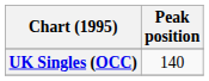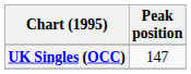 <table class="wikitable sortable plainrowheaders" style="text-align:center">
 <tr>
 <th>Chart (1995)</th>
 <th>Peak<br>position</th>
 </tr>
 <tr>
 </tr>
 <tr>
 </tr>
 <tr>
 </tr>
 <tr>
 </tr>
 <tr>
 <th scope="row"><a href='#'>UK Singles</a> (<a href='#'>OCC</a>)</th>
-<td>140</td>
+<td>147</td>
 </tr>
 <tr>
 </tr>
 </table>
